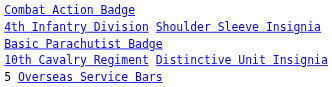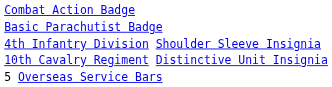 <table>
 <tr>
 <td></td>
 <td><a href='#'>Combat Action Badge</a></td>
 </tr>
 <tr>
 <td></td>
-<td><a href='#'>4th Infantry Division</a> <a href='#'>Shoulder Sleeve Insignia</a></td>
+<td><a href='#'>Basic Parachutist Badge</a></td>
 </tr>
 <tr>
 <td></td>
-<td><a href='#'>Basic Parachutist Badge</a></td>
+<td><a href='#'>4th Infantry Division</a> <a href='#'>Shoulder Sleeve Insignia</a></td>
 </tr>
 <tr>
 <td></td>
 <td><a href='#'>10th Cavalry Regiment</a> <a href='#'>Distinctive Unit Insignia</a></td>
 </tr>
 <tr>
 <td></td>
 <td>5 <a href='#'>Overseas Service Bars</a></td>
 </tr>
 </table>
